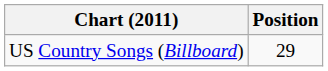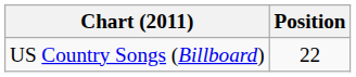 <table class="wikitable sortable">
 <tr>
 <th scope="col">Chart (2011)</th>
 <th scope="col">Position</th>
 </tr>
 <tr>
 <td>US <a href='#'>Country Songs</a> (<em><a href='#'>Billboard</a></em>)</td>
-<td align="center">29</td>
+<td align="center">22</td>
 </tr>
 </table>
